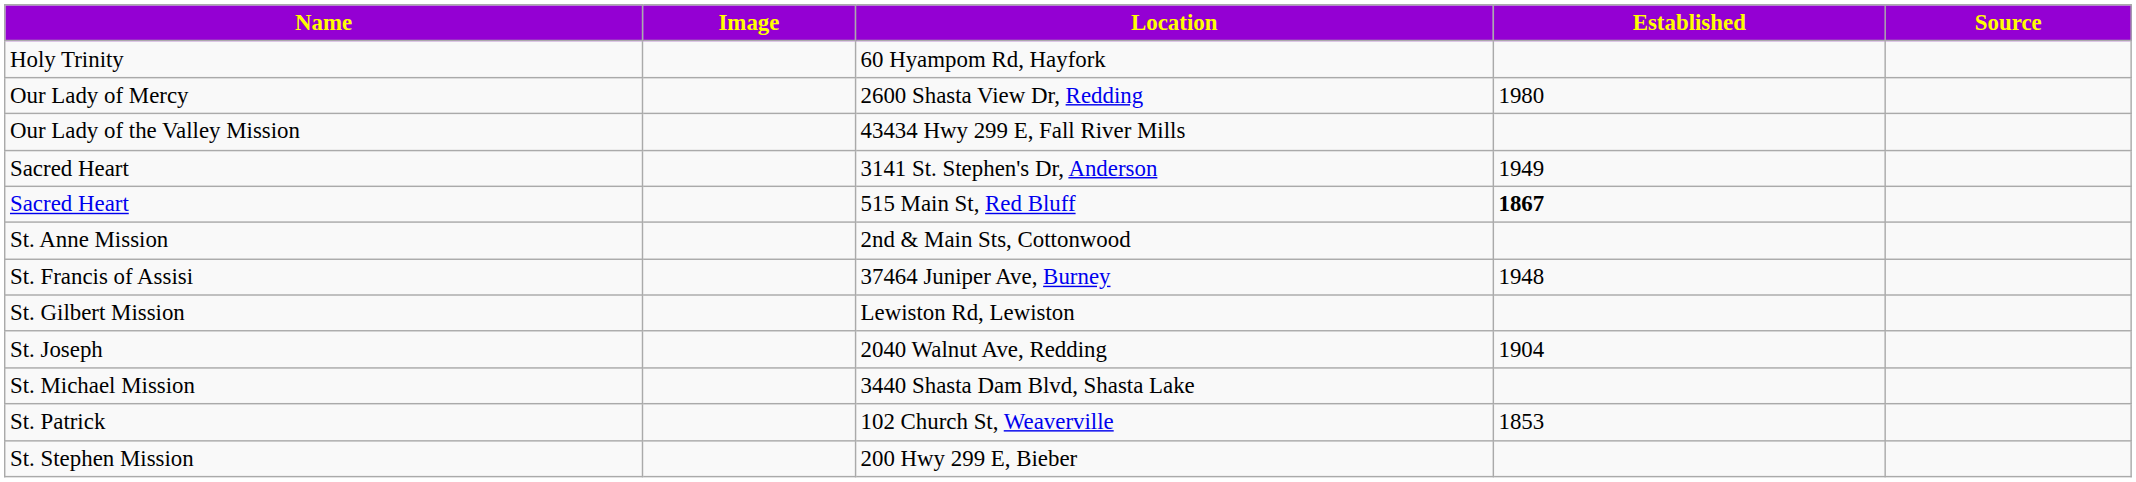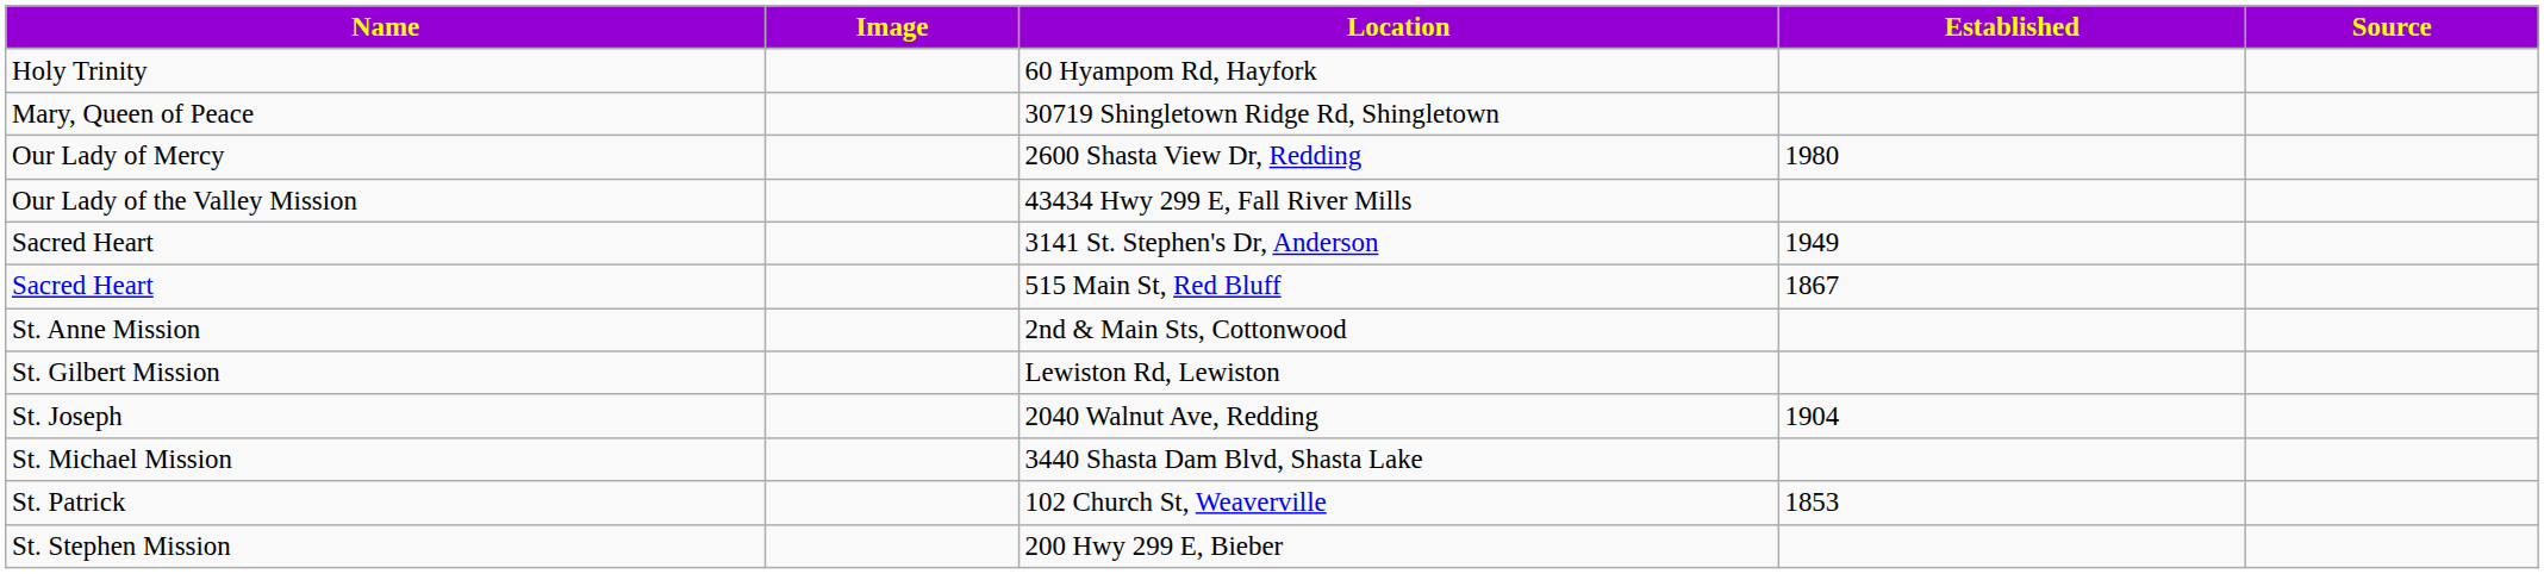 <table class="wikitable sortable" style="width:75%">
 <tr>
 <th style="background:darkviolet; color:yellow;" width="30%"><strong>Name</strong></th>
 <th style="background:darkviolet; color:yellow;" width="10%"><strong>Image</strong></th>
 <th style="background:darkviolet; color:yellow;" width="30%"><strong>Location</strong></th>
 <th style="background:darkviolet; color:yellow;" width="15"><strong>Established</strong></th>
 <th style="background:darkviolet; color:yellow;" width="15"><strong>Source</strong></th>
 </tr>
 <tr>
 <td>Holy Trinity</td>
 <td></td>
 <td>60 Hyampom Rd, Hayfork</td>
+<td></td>
+<td></td>
+</tr>
+<tr>
+<td>Mary, Queen of Peace</td>
+<td></td>
+<td>30719 Shingletown Ridge Rd, Shingletown</td>
 <td></td>
 <td></td>
 </tr>
 <tr>
 <td>Our Lady of Mercy</td>
 <td></td>
 <td>2600 Shasta View Dr, <a href='#'>Redding</a></td>
 <td>1980</td>
 <td></td>
 </tr>
 <tr>
 <td>Our Lady of the Valley Mission</td>
 <td></td>
 <td>43434 Hwy 299 E, Fall River Mills</td>
 <td></td>
 <td></td>
 </tr>
 <tr>
 <td>Sacred Heart</td>
 <td></td>
 <td>3141 St. Stephen's Dr, <a href='#'>Anderson</a></td>
 <td>1949</td>
 <td></td>
 </tr>
 <tr>
 <td><a href='#'>Sacred Heart</a></td>
 <td></td>
 <td>515 Main St, <a href='#'>Red Bluff</a></td>
-<td><strong>1867</strong></td>
+<td>1867</td>
 <td></td>
 </tr>
 <tr>
 <td>St. Anne Mission</td>
 <td></td>
 <td>2nd & Main Sts, Cottonwood</td>
 <td></td>
-<td></td>
-</tr>
-<tr>
-<td>St. Francis of Assisi</td>
-<td></td>
-<td>37464 Juniper Ave, <a href='#'>Burney</a></td>
-<td>1948</td>
 <td></td>
 </tr>
 <tr>
 <td>St. Gilbert Mission</td>
 <td></td>
 <td>Lewiston Rd, Lewiston</td>
 <td></td>
 <td></td>
 </tr>
 <tr>
 <td>St. Joseph</td>
 <td></td>
 <td>2040 Walnut Ave, Redding</td>
 <td>1904</td>
 <td></td>
 </tr>
 <tr>
 <td>St. Michael Mission</td>
 <td></td>
 <td>3440 Shasta Dam Blvd, Shasta Lake</td>
 <td></td>
 <td></td>
 </tr>
 <tr>
 <td>St. Patrick</td>
 <td></td>
 <td>102 Church St, <a href='#'>Weaverville</a></td>
 <td>1853</td>
 <td></td>
 </tr>
 <tr>
 <td>St. Stephen Mission</td>
 <td></td>
 <td>200 Hwy 299 E, Bieber</td>
 <td></td>
 <td></td>
 </tr>
 </table>
